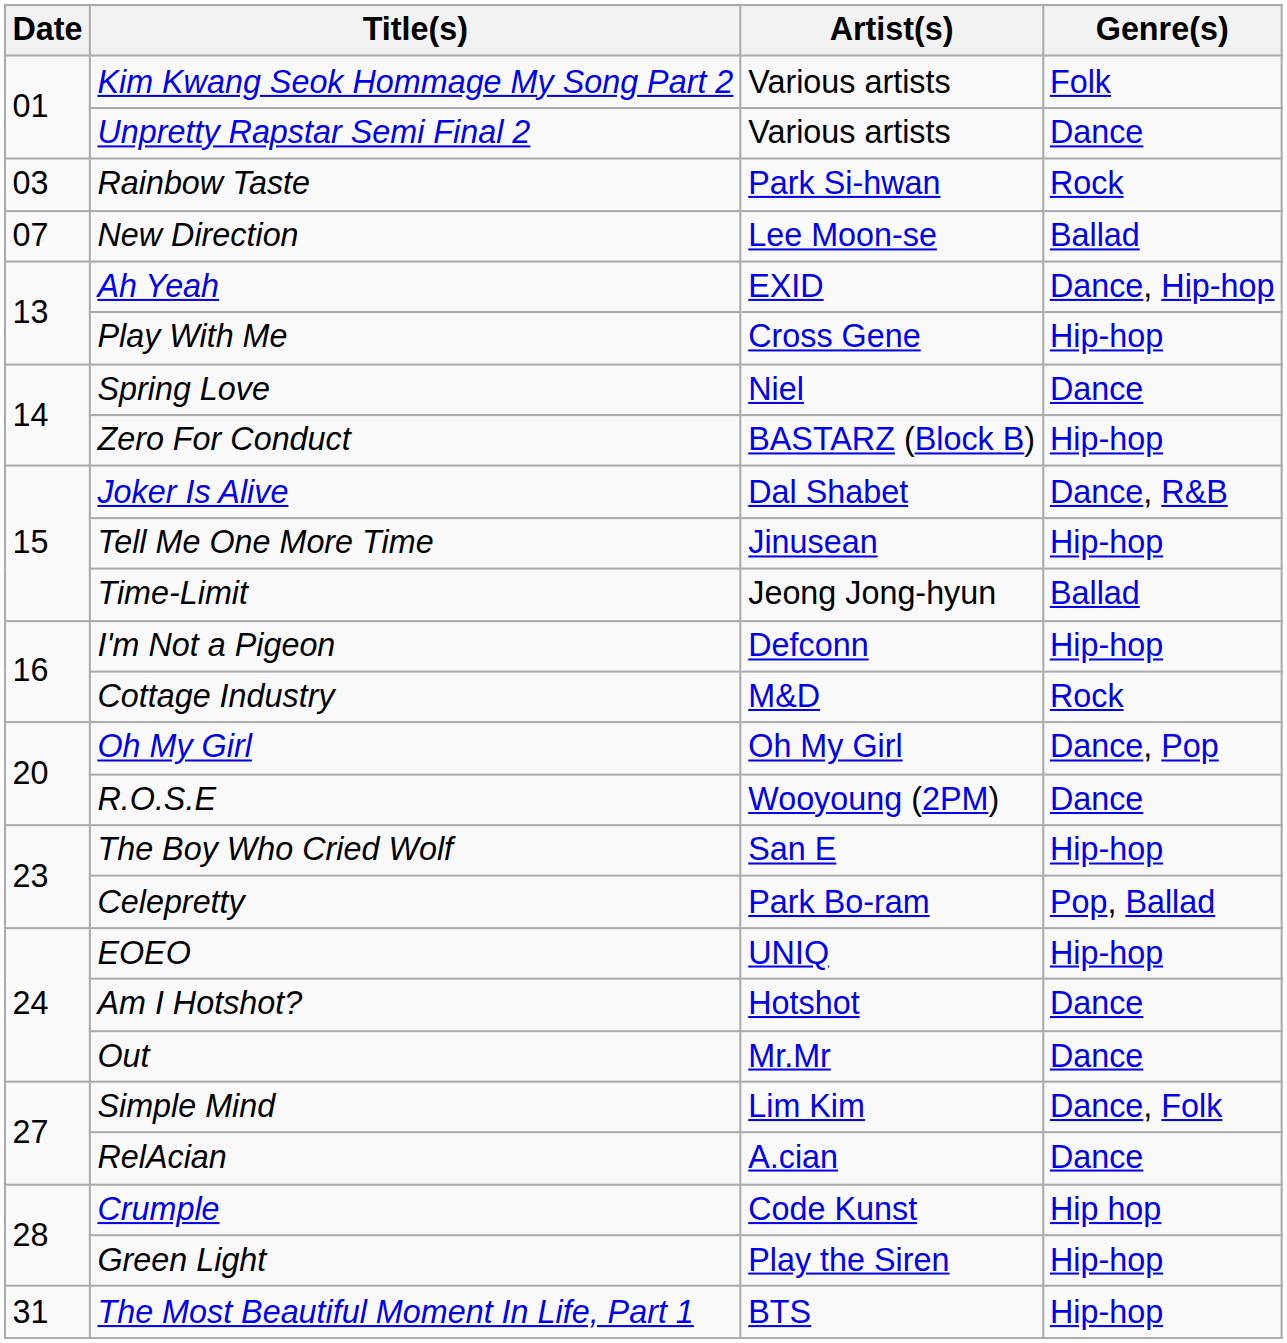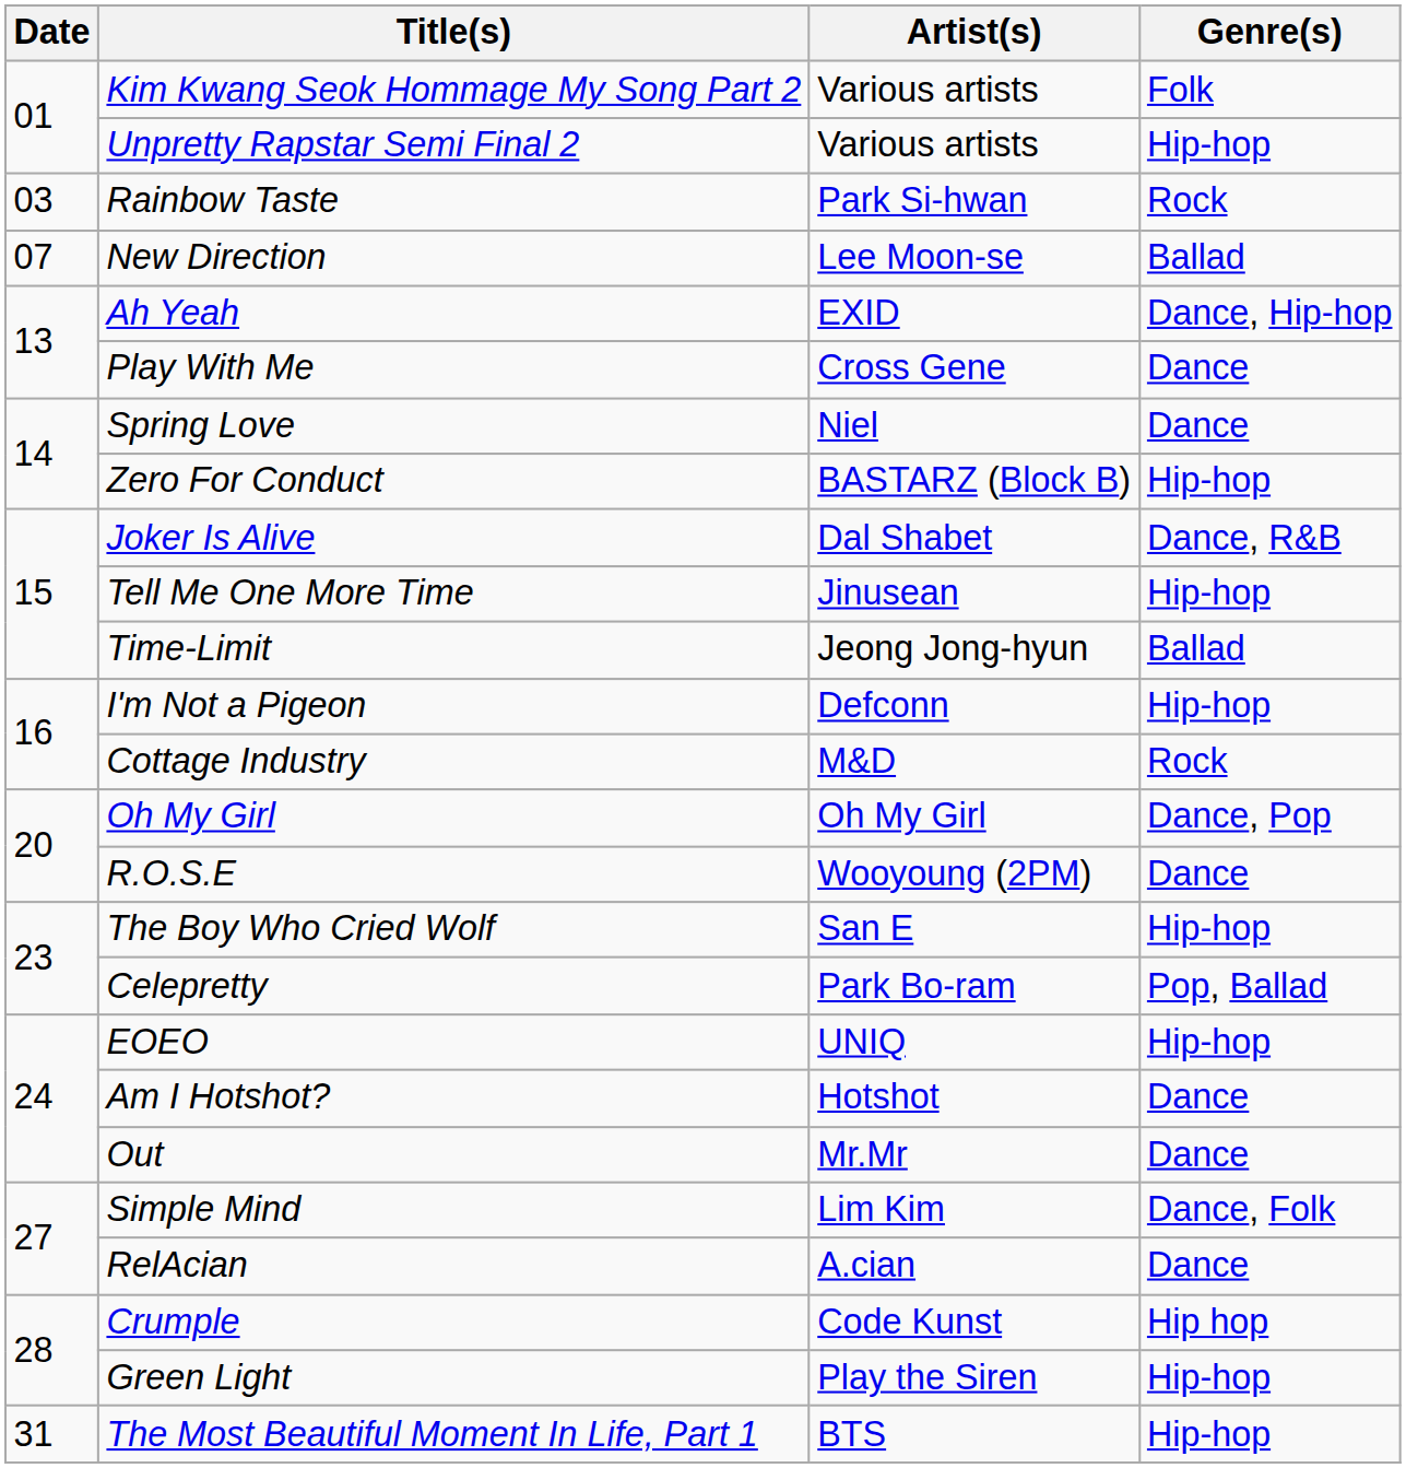 <table class="wikitable" style="text-align: left;">
 <tr>
 <th>Date</th>
 <th>Title(s)</th>
 <th>Artist(s)</th>
 <th>Genre(s)</th>
 </tr>
 <tr>
 <td rowspan="2">01</td>
 <td><em><a href='#'>Kim Kwang Seok Hommage My Song Part 2</a></em></td>
 <td>Various artists</td>
 <td><a href='#'>Folk</a></td>
 </tr>
 <tr>
 <td><em><a href='#'>Unpretty Rapstar Semi Final 2</a></em></td>
 <td>Various artists</td>
-<td><a href='#'>Dance</a></td>
+<td><a href='#'>Hip-hop</a></td>
 </tr>
 <tr>
 <td rowspan="1">03</td>
 <td><em>Rainbow Taste</em></td>
 <td><a href='#'>Park Si-hwan</a></td>
 <td><a href='#'>Rock</a></td>
 </tr>
 <tr>
 <td rowspan="1">07</td>
 <td><em>New Direction</em></td>
 <td><a href='#'>Lee Moon-se</a></td>
 <td><a href='#'>Ballad</a></td>
 </tr>
 <tr>
 <td rowspan="2">13</td>
 <td><em><a href='#'>Ah Yeah</a></em></td>
 <td><a href='#'>EXID</a></td>
 <td><a href='#'>Dance</a>, <a href='#'>Hip-hop</a></td>
 </tr>
 <tr>
 <td><em>Play With Me</em></td>
 <td><a href='#'>Cross Gene</a></td>
-<td><a href='#'>Hip-hop</a></td>
+<td><a href='#'>Dance</a></td>
 </tr>
 <tr>
 <td rowspan="2">14</td>
 <td><em>Spring Love</em></td>
 <td><a href='#'>Niel</a></td>
 <td><a href='#'>Dance</a></td>
 </tr>
 <tr>
 <td><em>Zero For Conduct</em></td>
 <td><a href='#'>BASTARZ</a> (<a href='#'>Block B</a>)</td>
 <td><a href='#'>Hip-hop</a></td>
 </tr>
 <tr>
 <td rowspan="3">15</td>
 <td><em><a href='#'>Joker Is Alive</a></em></td>
 <td><a href='#'>Dal Shabet</a></td>
 <td><a href='#'>Dance</a>, <a href='#'>R&B</a></td>
 </tr>
 <tr>
 <td><em>Tell Me One More Time</em></td>
 <td><a href='#'>Jinusean</a></td>
 <td><a href='#'>Hip-hop</a></td>
 </tr>
 <tr>
 <td><em>Time-Limit</em></td>
 <td>Jeong Jong-hyun</td>
 <td><a href='#'>Ballad</a></td>
 </tr>
 <tr>
 <td rowspan="2">16</td>
 <td><em>I'm Not a Pigeon</em></td>
 <td><a href='#'>Defconn</a></td>
 <td><a href='#'>Hip-hop</a></td>
 </tr>
 <tr>
 <td><em>Cottage Industry</em></td>
 <td><a href='#'>M&D</a></td>
 <td><a href='#'>Rock</a></td>
 </tr>
 <tr>
 <td rowspan="2">20</td>
 <td><em><a href='#'>Oh My Girl</a></em></td>
 <td><a href='#'>Oh My Girl</a></td>
 <td><a href='#'>Dance</a>, <a href='#'>Pop</a></td>
 </tr>
 <tr>
 <td><em>R.O.S.E</em></td>
 <td><a href='#'>Wooyoung</a> (<a href='#'>2PM</a>)</td>
 <td><a href='#'>Dance</a></td>
 </tr>
 <tr>
 <td rowspan="2">23</td>
 <td><em>The Boy Who Cried Wolf</em></td>
 <td><a href='#'>San E</a></td>
 <td><a href='#'>Hip-hop</a></td>
 </tr>
 <tr>
 <td><em>Celepretty</em></td>
 <td><a href='#'>Park Bo-ram</a></td>
 <td><a href='#'>Pop</a>, <a href='#'>Ballad</a></td>
 </tr>
 <tr>
 <td rowspan="3">24</td>
 <td><em>EOEO</em></td>
 <td><a href='#'>UNIQ</a></td>
 <td><a href='#'>Hip-hop</a></td>
 </tr>
 <tr>
 <td><em>Am I Hotshot?</em></td>
 <td><a href='#'>Hotshot</a></td>
 <td><a href='#'>Dance</a></td>
 </tr>
 <tr>
 <td><em>Out</em></td>
 <td><a href='#'>Mr.Mr</a></td>
 <td><a href='#'>Dance</a></td>
 </tr>
 <tr>
 <td rowspan="2">27</td>
 <td><em>Simple Mind</em></td>
 <td><a href='#'>Lim Kim</a></td>
 <td><a href='#'>Dance</a>, <a href='#'>Folk</a></td>
 </tr>
 <tr>
 <td><em>RelAcian</em></td>
 <td><a href='#'>A.cian</a></td>
 <td><a href='#'>Dance</a></td>
 </tr>
 <tr>
 <td rowspan="2">28</td>
 <td><em><a href='#'>Crumple</a></em></td>
 <td><a href='#'>Code Kunst</a></td>
 <td><a href='#'>Hip hop</a></td>
 </tr>
 <tr>
 <td><em>Green Light</em></td>
 <td><a href='#'>Play the Siren</a></td>
 <td><a href='#'>Hip-hop</a></td>
 </tr>
 <tr>
 <td rowspan="1">31</td>
 <td><em><a href='#'>The Most Beautiful Moment In Life, Part 1</a></em></td>
 <td><a href='#'>BTS</a></td>
 <td><a href='#'>Hip-hop</a></td>
 </tr>
 <tr>
 </tr>
 </table>
